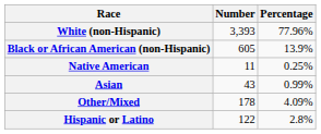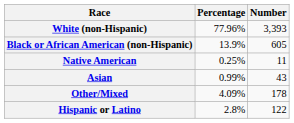 <table class="wikitable" style="text-align:right">
 <tr>
 <th scope="col">Race</th>
+<th scope="col">Percentage</th>
 <th scope="col">Number</th>
-<th scope="col">Percentage</th>
 </tr>
 <tr>
 <th scope="row"><a href='#'>White</a> (non-Hispanic)</th>
+<td>77.96%</td>
 <td>3,393</td>
-<td>77.96%</td>
 </tr>
 <tr>
 <th scope="row"><a href='#'>Black or African American</a> (non-Hispanic)</th>
+<td>13.9%</td>
 <td>605</td>
-<td>13.9%</td>
 </tr>
 <tr>
 <th scope="row"><a href='#'>Native American</a></th>
+<td>0.25%</td>
 <td>11</td>
-<td>0.25%</td>
 </tr>
 <tr>
 <th scope="row"><a href='#'>Asian</a></th>
+<td>0.99%</td>
 <td>43</td>
-<td>0.99%</td>
 </tr>
 <tr>
 <th scope="row"><a href='#'>Other/Mixed</a></th>
+<td>4.09%</td>
 <td>178</td>
-<td>4.09%</td>
 </tr>
 <tr>
 <th scope="row"><a href='#'>Hispanic</a> or <a href='#'>Latino</a></th>
+<td>2.8%</td>
 <td>122</td>
-<td>2.8%</td>
 </tr>
 </table>
